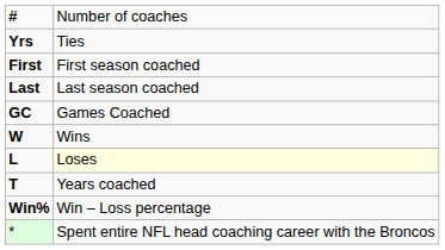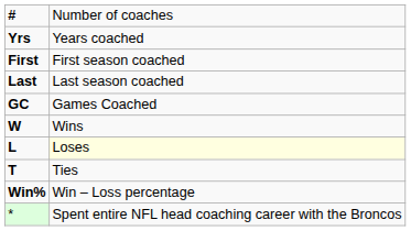 <table class="wikitable">
 <tr>
 <td><strong>#</strong></td>
 <td>Number of coaches</td>
 </tr>
 <tr>
 <td><strong>Yrs</strong></td>
-<td>Ties</td>
+<td>Years coached</td>
 </tr>
 <tr>
 <td><strong>First</strong></td>
 <td>First season coached</td>
 </tr>
 <tr>
 <td><strong>Last</strong></td>
 <td>Last season coached</td>
 </tr>
 <tr>
 <td><strong>GC</strong></td>
 <td>Games Coached</td>
 </tr>
 <tr>
 <td><strong>W</strong></td>
 <td>Wins</td>
 </tr>
 <tr>
 <td><strong>L</strong></td>
 <td style="background: lightyellow;">Loses</td>
 </tr>
 <tr>
 <td><strong>T</strong></td>
-<td>Years coached</td>
+<td>Ties</td>
 </tr>
 <tr>
 <td><strong>Win%</strong></td>
 <td>Win – Loss percentage<br></td>
 </tr>
 <tr>
 <td style="background-color:#ddffdd">*</td>
 <td>Spent entire NFL head coaching career with the Broncos</td>
 </tr>
 </table>
